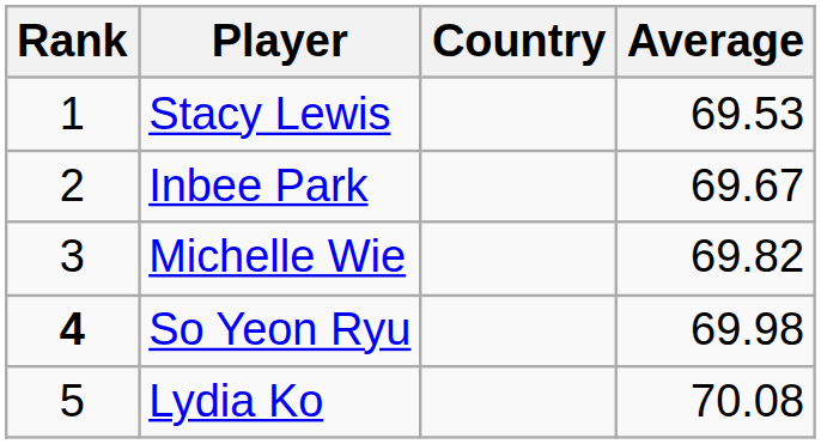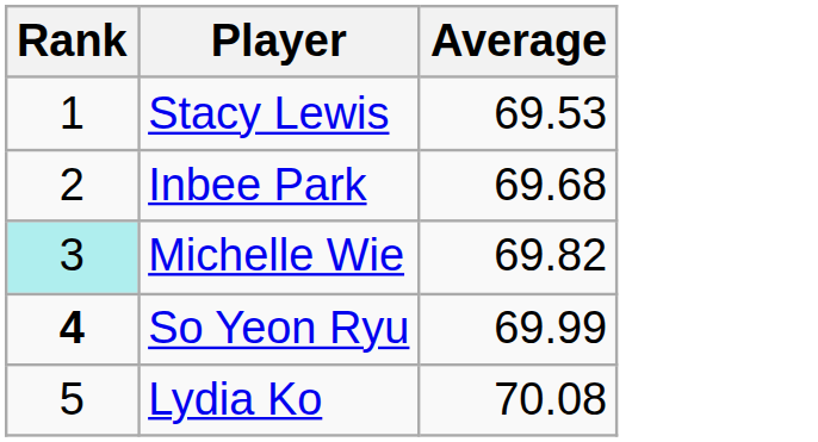 <table class=wikitable>
 <tr>
 <th>Rank</th>
 <th>Player</th>
-<th>Country</th>
 <th>Average</th>
 </tr>
 <tr>
 <td align=center>1</td>
 <td><a href='#'>Stacy Lewis</a></td>
-<td></td>
 <td align=right>69.53</td>
 </tr>
 <tr>
 <td align=center>2</td>
 <td><a href='#'>Inbee Park</a></td>
-<td></td>
-<td align=right>69.67</td>
+<td align=right>69.68</td>
 </tr>
 <tr>
-<td align=center>3</td>
+<td align=center style="background: paleturquoise;">3</td>
 <td><a href='#'>Michelle Wie</a></td>
-<td></td>
 <td align=right>69.82</td>
 </tr>
 <tr>
 <td align=center><strong>4</strong></td>
 <td><a href='#'>So Yeon Ryu</a></td>
-<td></td>
-<td align=right>69.98</td>
+<td align=right>69.99</td>
 </tr>
 <tr>
 <td align=center>5</td>
 <td><a href='#'>Lydia Ko</a></td>
-<td></td>
 <td align=right>70.08</td>
 </tr>
 </table>
